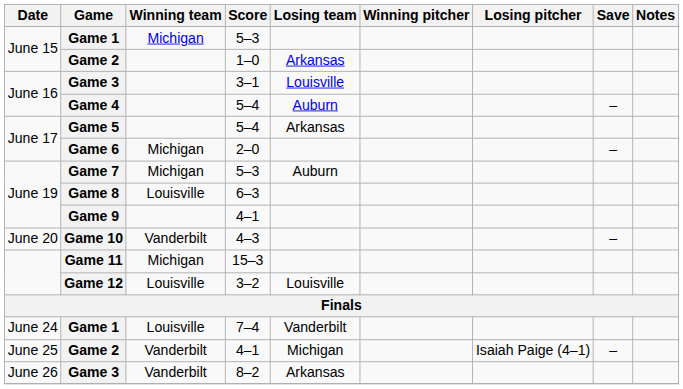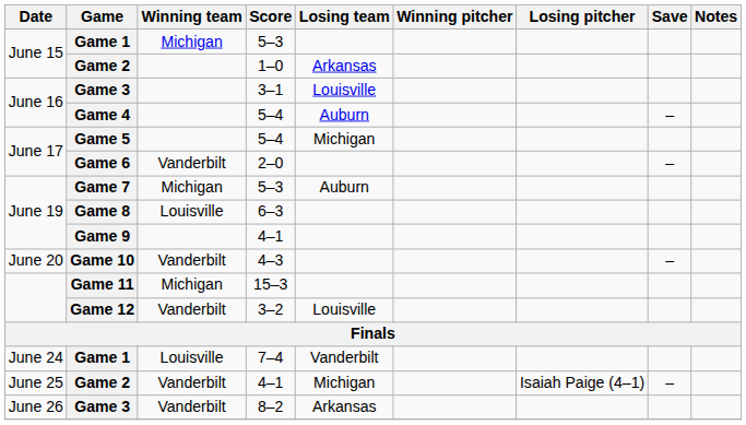 <table class="wikitable plainrowheaders" style="text-align:center">
 <tr>
 <th scope="col">Date</th>
 <th scope="col">Game</th>
 <th scope="col">Winning team</th>
 <th scope="col">Score</th>
 <th scope="col">Losing team</th>
 <th scope="col">Winning pitcher</th>
 <th scope="col">Losing pitcher</th>
 <th scope="col">Save</th>
 <th scope="col">Notes</th>
 </tr>
 <tr>
 <td rowspan=2>June 15</td>
 <th scope="row" style="text-align:center">Game 1</th>
 <td><a href='#'>Michigan</a></td>
 <td>5–3</td>
 <td></td>
 <td></td>
 <td></td>
 <td></td>
 <td></td>
 </tr>
 <tr>
 <th scope="row" style="text-align:center">Game 2</th>
 <td></td>
 <td>1–0</td>
 <td><a href='#'>Arkansas</a></td>
 <td></td>
 <td></td>
 <td></td>
 <td></td>
 </tr>
 <tr>
 <td rowspan=2>June 16</td>
 <th scope="row" style="text-align:center">Game 3</th>
 <td></td>
 <td>3–1</td>
 <td><a href='#'>Louisville</a></td>
 <td></td>
 <td></td>
 <td></td>
 <td></td>
 </tr>
 <tr>
 <th scope="row" style="text-align:center">Game 4</th>
 <td></td>
 <td>5–4</td>
 <td><a href='#'>Auburn</a></td>
 <td></td>
 <td></td>
 <td>–</td>
 <td></td>
 </tr>
 <tr>
 <td rowspan=2>June 17</td>
 <th scope="row" style="text-align:center">Game 5</th>
 <td></td>
 <td>5–4</td>
-<td>Arkansas</td>
+<td>Michigan</td>
 <td></td>
 <td></td>
 <td></td>
 <td></td>
 </tr>
 <tr>
 <th scope="row" style="text-align:center">Game 6</th>
-<td>Michigan</td>
+<td>Vanderbilt</td>
 <td>2–0</td>
 <td></td>
 <td></td>
 <td></td>
 <td>–</td>
 <td></td>
 </tr>
 <tr>
 <td rowspan=3>June 19</td>
 <th scope="row" style="text-align:center">Game 7</th>
 <td>Michigan</td>
 <td>5–3</td>
 <td>Auburn</td>
 <td></td>
 <td></td>
 <td></td>
 <td></td>
 </tr>
 <tr>
 <th scope="row" style="text-align:center">Game 8</th>
 <td>Louisville</td>
 <td>6–3</td>
 <td></td>
 <td></td>
 <td></td>
 <td></td>
 <td></td>
 </tr>
 <tr>
 <th scope="row" style="text-align:center">Game 9</th>
 <td></td>
 <td>4–1</td>
 <td></td>
 <td></td>
 <td></td>
 <td></td>
 <td></td>
 </tr>
 <tr>
 <td>June 20</td>
 <th scope="row" style="text-align:center">Game 10</th>
 <td>Vanderbilt</td>
 <td>4–3</td>
 <td></td>
 <td></td>
 <td></td>
 <td>–</td>
 <td></td>
 </tr>
 <tr>
 <td rowspan=2></td>
 <th scope="row" style="text-align:center">Game 11</th>
 <td>Michigan</td>
 <td>15–3</td>
 <td></td>
 <td></td>
 <td></td>
 <td></td>
 <td></td>
 </tr>
 <tr>
 <th scope="row" style="text-align:center">Game 12</th>
-<td>Louisville</td>
+<td>Vanderbilt</td>
 <td>3–2</td>
 <td>Louisville</td>
 <td></td>
 <td></td>
 <td></td>
 <td></td>
 </tr>
 <tr>
 <th colspan=10>Finals</th>
 </tr>
 <tr>
 <td>June 24</td>
 <th scope="row" style="text-align:center">Game 1</th>
 <td>Louisville</td>
 <td>7–4</td>
 <td>Vanderbilt</td>
 <td></td>
 <td></td>
 <td></td>
 <td></td>
 </tr>
 <tr>
 <td>June 25</td>
 <th scope="row" style="text-align:center">Game 2</th>
 <td>Vanderbilt</td>
 <td>4–1</td>
 <td>Michigan</td>
 <td></td>
 <td>Isaiah Paige (4–1)</td>
 <td>–</td>
 <td></td>
 </tr>
 <tr>
 <td>June 26</td>
 <th scope="row" style="text-align:center">Game 3</th>
 <td>Vanderbilt</td>
 <td>8–2</td>
 <td>Arkansas</td>
 <td></td>
 <td></td>
 <td></td>
 <td></td>
 </tr>
 <tr>
 </tr>
 </table>
